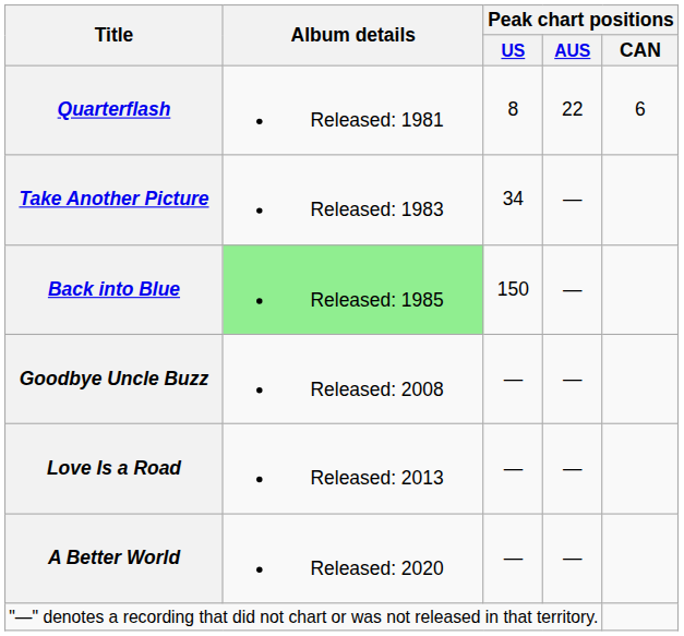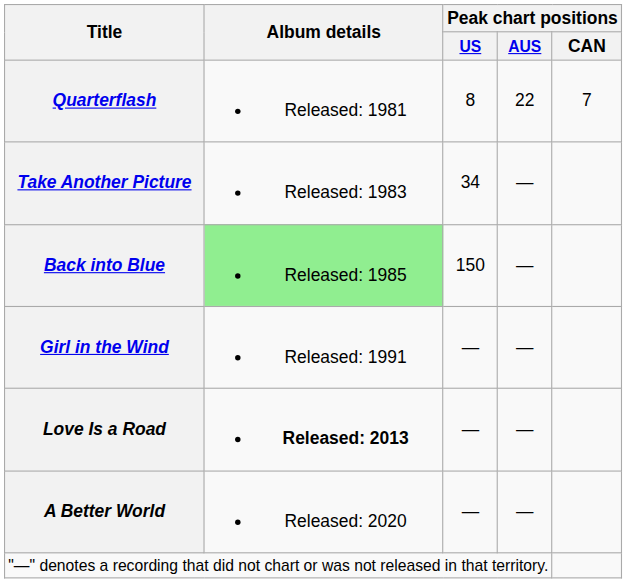 <table class="wikitable plainrowheaders" style="text-align:center;">
 <tr>
 <th scope="col" rowspan="2" style="width:11em;">Title</th>
 <th scope="col" rowspan="2">Album details</th>
 <th colspan="3" scope="col">Peak chart positions</th>
 </tr>
 <tr>
 <th scope="col" style="width:3em;font-size:90%;"><a href='#'>US</a><br></th>
 <th scope="col" style="width:3em;font-size:90%;"><a href='#'>AUS</a><br></th>
 <th>CAN</th>
 </tr>
 <tr>
 <th scope="row"><em><a href='#'>Quarterflash</a></em></th>
 <td><br><ul><li>Released: 1981</li></ul></td>
 <td>8</td>
 <td>22</td>
-<td>6</td>
+<td>7</td>
 </tr>
 <tr>
 <th scope="row"><em><a href='#'>Take Another Picture</a></em></th>
 <td><br><ul><li>Released: 1983</li></ul></td>
 <td>34</td>
 <td>—</td>
 <td></td>
 </tr>
 <tr>
 <th scope="row"><em><a href='#'>Back into Blue</a></em></th>
 <td style="background: lightgreen;"><br><ul><li>Released: 1985</li></ul></td>
 <td>150</td>
 <td>—</td>
 <td></td>
 </tr>
 <tr>
-<th scope="row"><em>Goodbye Uncle Buzz</em></th>
-<td><br><ul><li>Released: 2008</li></ul></td>
+<th scope="row"><em><a href='#'>Girl in the Wind</a></em></th>
+<td><br><ul><li>Released: 1991</li></ul></td>
 <td>—</td>
 <td>—</td>
 <td></td>
 </tr>
 <tr>
 <th scope="row"><em>Love Is a Road</em></th>
-<td><br><ul><li>Released: 2013</li></ul></td>
+<td><strong><br><ul><li>Released: 2013</li></ul></strong></td>
 <td>—</td>
 <td>—</td>
 <td></td>
 </tr>
 <tr>
 <th scope="row"><em>A Better World</em></th>
 <td><br><ul><li>Released: 2020</li></ul></td>
 <td>—</td>
 <td>—</td>
 <td></td>
 </tr>
 <tr>
 <td colspan="4" style="font-size:90%">"—" denotes a recording that did not chart or was not released in that territory.</td>
 <td></td>
 </tr>
 </table>
